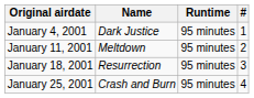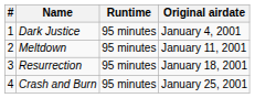 <table class="wikitable">
 <tr>
-<th>Original airdate</th>
+<th>#</th>
 <th>Name</th>
 <th>Runtime</th>
-<th>#</th>
+<th>Original airdate</th>
 </tr>
 <tr>
-<td>January 4, 2001</td>
+<td>1</td>
 <td><em>Dark Justice</em></td>
 <td>95 minutes</td>
-<td>1</td>
+<td>January 4, 2001</td>
 </tr>
 <tr>
-<td>January 11, 2001</td>
+<td>2</td>
 <td><em>Meltdown</em></td>
 <td>95 minutes</td>
-<td>2</td>
+<td>January 11, 2001</td>
 </tr>
 <tr>
-<td>January 18, 2001</td>
+<td>3</td>
 <td><em>Resurrection</em></td>
 <td>95 minutes</td>
-<td>3</td>
+<td>January 18, 2001</td>
 </tr>
 <tr>
-<td>January 25, 2001</td>
+<td>4</td>
 <td><em>Crash and Burn</em></td>
 <td>95 minutes</td>
-<td>4</td>
+<td>January 25, 2001</td>
 </tr>
 </table>
